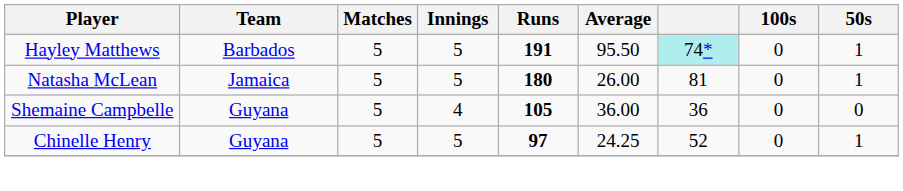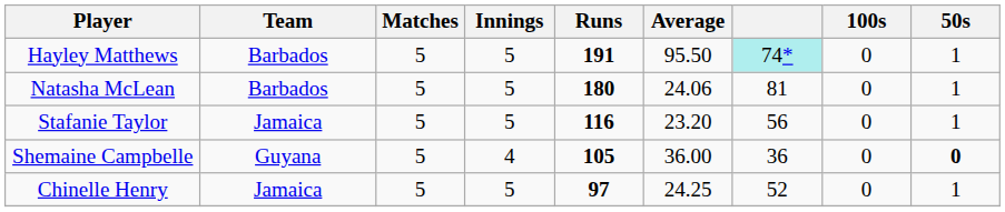 <table class="wikitable" style="text-align:center;">
 <tr>
 <th width=140>Player</th>
 <th width=125>Team</th>
 <th width=60>Matches</th>
 <th width=60>Innings</th>
 <th width=60>Runs</th>
 <th width=60>Average</th>
 <th width=60></th>
 <th width=60>100s</th>
 <th width=60>50s</th>
 </tr>
 <tr>
 <td><a href='#'>Hayley Matthews</a></td>
 <td><a href='#'>Barbados</a></td>
 <td>5</td>
 <td>5</td>
 <td><strong>191</strong></td>
 <td>95.50</td>
 <td style="background: paleturquoise;">74<a href='#'>*</a></td>
 <td>0</td>
 <td>1</td>
 </tr>
 <tr>
 <td><a href='#'>Natasha McLean</a></td>
+<td><a href='#'>Barbados</a></td>
+<td>5</td>
+<td>5</td>
+<td><strong>180</strong></td>
+<td>24.06</td>
+<td>81</td>
+<td>0</td>
+<td>1</td>
+</tr>
+<tr>
+<td><a href='#'>Stafanie Taylor</a></td>
 <td><a href='#'>Jamaica</a></td>
 <td>5</td>
 <td>5</td>
-<td><strong>180</strong></td>
-<td>26.00</td>
-<td>81</td>
+<td><strong>116</strong></td>
+<td>23.20</td>
+<td>56</td>
 <td>0</td>
 <td>1</td>
 </tr>
 <tr>
 <td><a href='#'>Shemaine Campbelle</a></td>
 <td><a href='#'>Guyana</a></td>
 <td>5</td>
 <td>4</td>
 <td><strong>105</strong></td>
 <td>36.00</td>
 <td>36</td>
 <td>0</td>
-<td>0</td>
+<td><strong>0</strong></td>
 </tr>
 <tr>
 <td><a href='#'>Chinelle Henry</a></td>
-<td><a href='#'>Guyana</a></td>
+<td><a href='#'>Jamaica</a></td>
 <td>5</td>
 <td>5</td>
 <td><strong>97</strong></td>
 <td>24.25</td>
 <td>52</td>
 <td>0</td>
 <td>1</td>
 </tr>
 <tr>
 </tr>
 </table>
